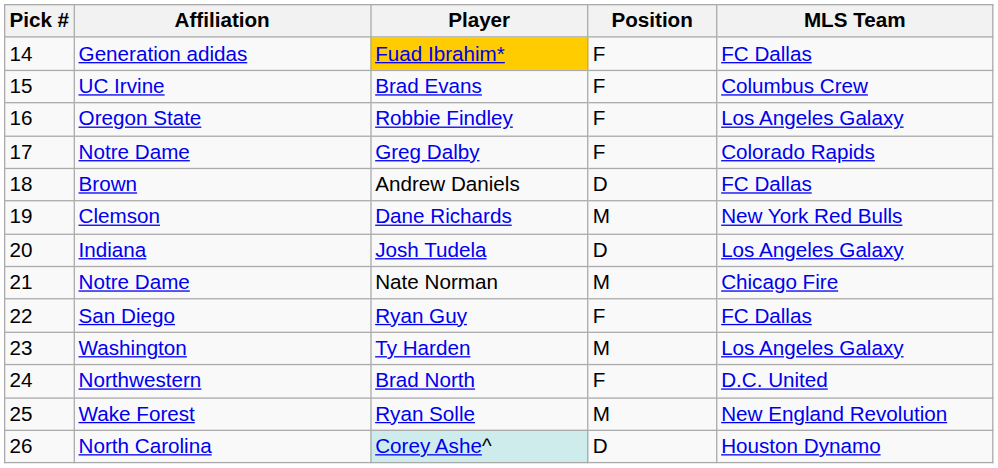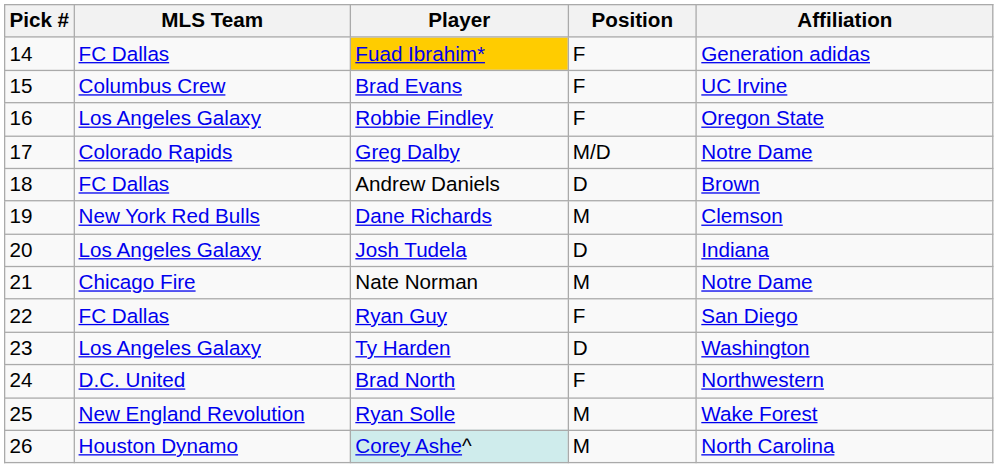 <table class="wikitable sortable">
 <tr>
 <th width=7%>Pick #</th>
-<th>Affiliation</th>
+<th width=28%>MLS Team</th>
 <th width=22%>Player</th>
 <th width=13%>Position</th>
-<th width=28%>MLS Team</th>
+<th>Affiliation</th>
 </tr>
 <tr>
 <td>14</td>
-<td><a href='#'>Generation adidas</a></td>
+<td><a href='#'>FC Dallas</a></td>
 <td style="background:#FFCC00"> <a href='#'>Fuad Ibrahim*</a></td>
 <td>F</td>
-<td><a href='#'>FC Dallas</a></td>
+<td><a href='#'>Generation adidas</a></td>
 </tr>
 <tr>
 <td>15</td>
-<td><a href='#'>UC Irvine</a></td>
+<td><a href='#'>Columbus Crew</a></td>
 <td> <a href='#'>Brad Evans</a></td>
 <td>F</td>
-<td><a href='#'>Columbus Crew</a></td>
+<td><a href='#'>UC Irvine</a></td>
 </tr>
 <tr>
 <td>16</td>
-<td><a href='#'>Oregon State</a></td>
+<td><a href='#'>Los Angeles Galaxy</a></td>
 <td> <a href='#'>Robbie Findley</a></td>
 <td>F</td>
-<td><a href='#'>Los Angeles Galaxy</a></td>
+<td><a href='#'>Oregon State</a></td>
 </tr>
 <tr>
 <td>17</td>
+<td><a href='#'>Colorado Rapids</a></td>
+<td> <a href='#'>Greg Dalby</a></td>
+<td>M/D</td>
 <td><a href='#'>Notre Dame</a></td>
-<td> <a href='#'>Greg Dalby</a></td>
-<td>F</td>
-<td><a href='#'>Colorado Rapids</a></td>
 </tr>
 <tr>
 <td>18</td>
-<td><a href='#'>Brown</a></td>
+<td><a href='#'>FC Dallas</a></td>
 <td> Andrew Daniels</td>
 <td>D</td>
-<td><a href='#'>FC Dallas</a></td>
+<td><a href='#'>Brown</a></td>
 </tr>
 <tr>
 <td>19</td>
-<td><a href='#'>Clemson</a></td>
+<td><a href='#'>New York Red Bulls</a></td>
 <td> <a href='#'>Dane Richards</a></td>
 <td>M</td>
-<td><a href='#'>New York Red Bulls</a></td>
+<td><a href='#'>Clemson</a></td>
 </tr>
 <tr>
 <td>20</td>
-<td><a href='#'>Indiana</a></td>
+<td><a href='#'>Los Angeles Galaxy</a></td>
 <td> <a href='#'>Josh Tudela</a></td>
 <td>D</td>
-<td><a href='#'>Los Angeles Galaxy</a></td>
+<td><a href='#'>Indiana</a></td>
 </tr>
 <tr>
 <td>21</td>
-<td><a href='#'>Notre Dame</a></td>
+<td><a href='#'>Chicago Fire</a></td>
 <td> Nate Norman</td>
 <td>M</td>
-<td><a href='#'>Chicago Fire</a></td>
+<td><a href='#'>Notre Dame</a></td>
 </tr>
 <tr>
 <td>22</td>
-<td><a href='#'>San Diego</a></td>
+<td><a href='#'>FC Dallas</a></td>
 <td> <a href='#'>Ryan Guy</a></td>
 <td>F</td>
-<td><a href='#'>FC Dallas</a></td>
+<td><a href='#'>San Diego</a></td>
 </tr>
 <tr>
 <td>23</td>
+<td><a href='#'>Los Angeles Galaxy</a></td>
+<td> <a href='#'>Ty Harden</a></td>
+<td>D</td>
 <td><a href='#'>Washington</a></td>
-<td> <a href='#'>Ty Harden</a></td>
-<td>M</td>
-<td><a href='#'>Los Angeles Galaxy</a></td>
 </tr>
 <tr>
 <td>24</td>
-<td><a href='#'>Northwestern</a></td>
+<td><a href='#'>D.C. United</a></td>
 <td> <a href='#'>Brad North</a></td>
 <td>F</td>
-<td><a href='#'>D.C. United</a></td>
+<td><a href='#'>Northwestern</a></td>
 </tr>
 <tr>
 <td>25</td>
-<td><a href='#'>Wake Forest</a></td>
+<td><a href='#'>New England Revolution</a></td>
 <td> <a href='#'>Ryan Solle</a></td>
 <td>M</td>
-<td><a href='#'>New England Revolution</a></td>
+<td><a href='#'>Wake Forest</a></td>
 </tr>
 <tr>
 <td>26</td>
+<td><a href='#'>Houston Dynamo</a></td>
+<td style="background:#CFECEC"> <a href='#'>Corey Ashe</a>^</td>
+<td>M</td>
 <td><a href='#'>North Carolina</a></td>
-<td style="background:#CFECEC"> <a href='#'>Corey Ashe</a>^</td>
-<td>D</td>
-<td><a href='#'>Houston Dynamo</a></td>
 </tr>
 </table>
